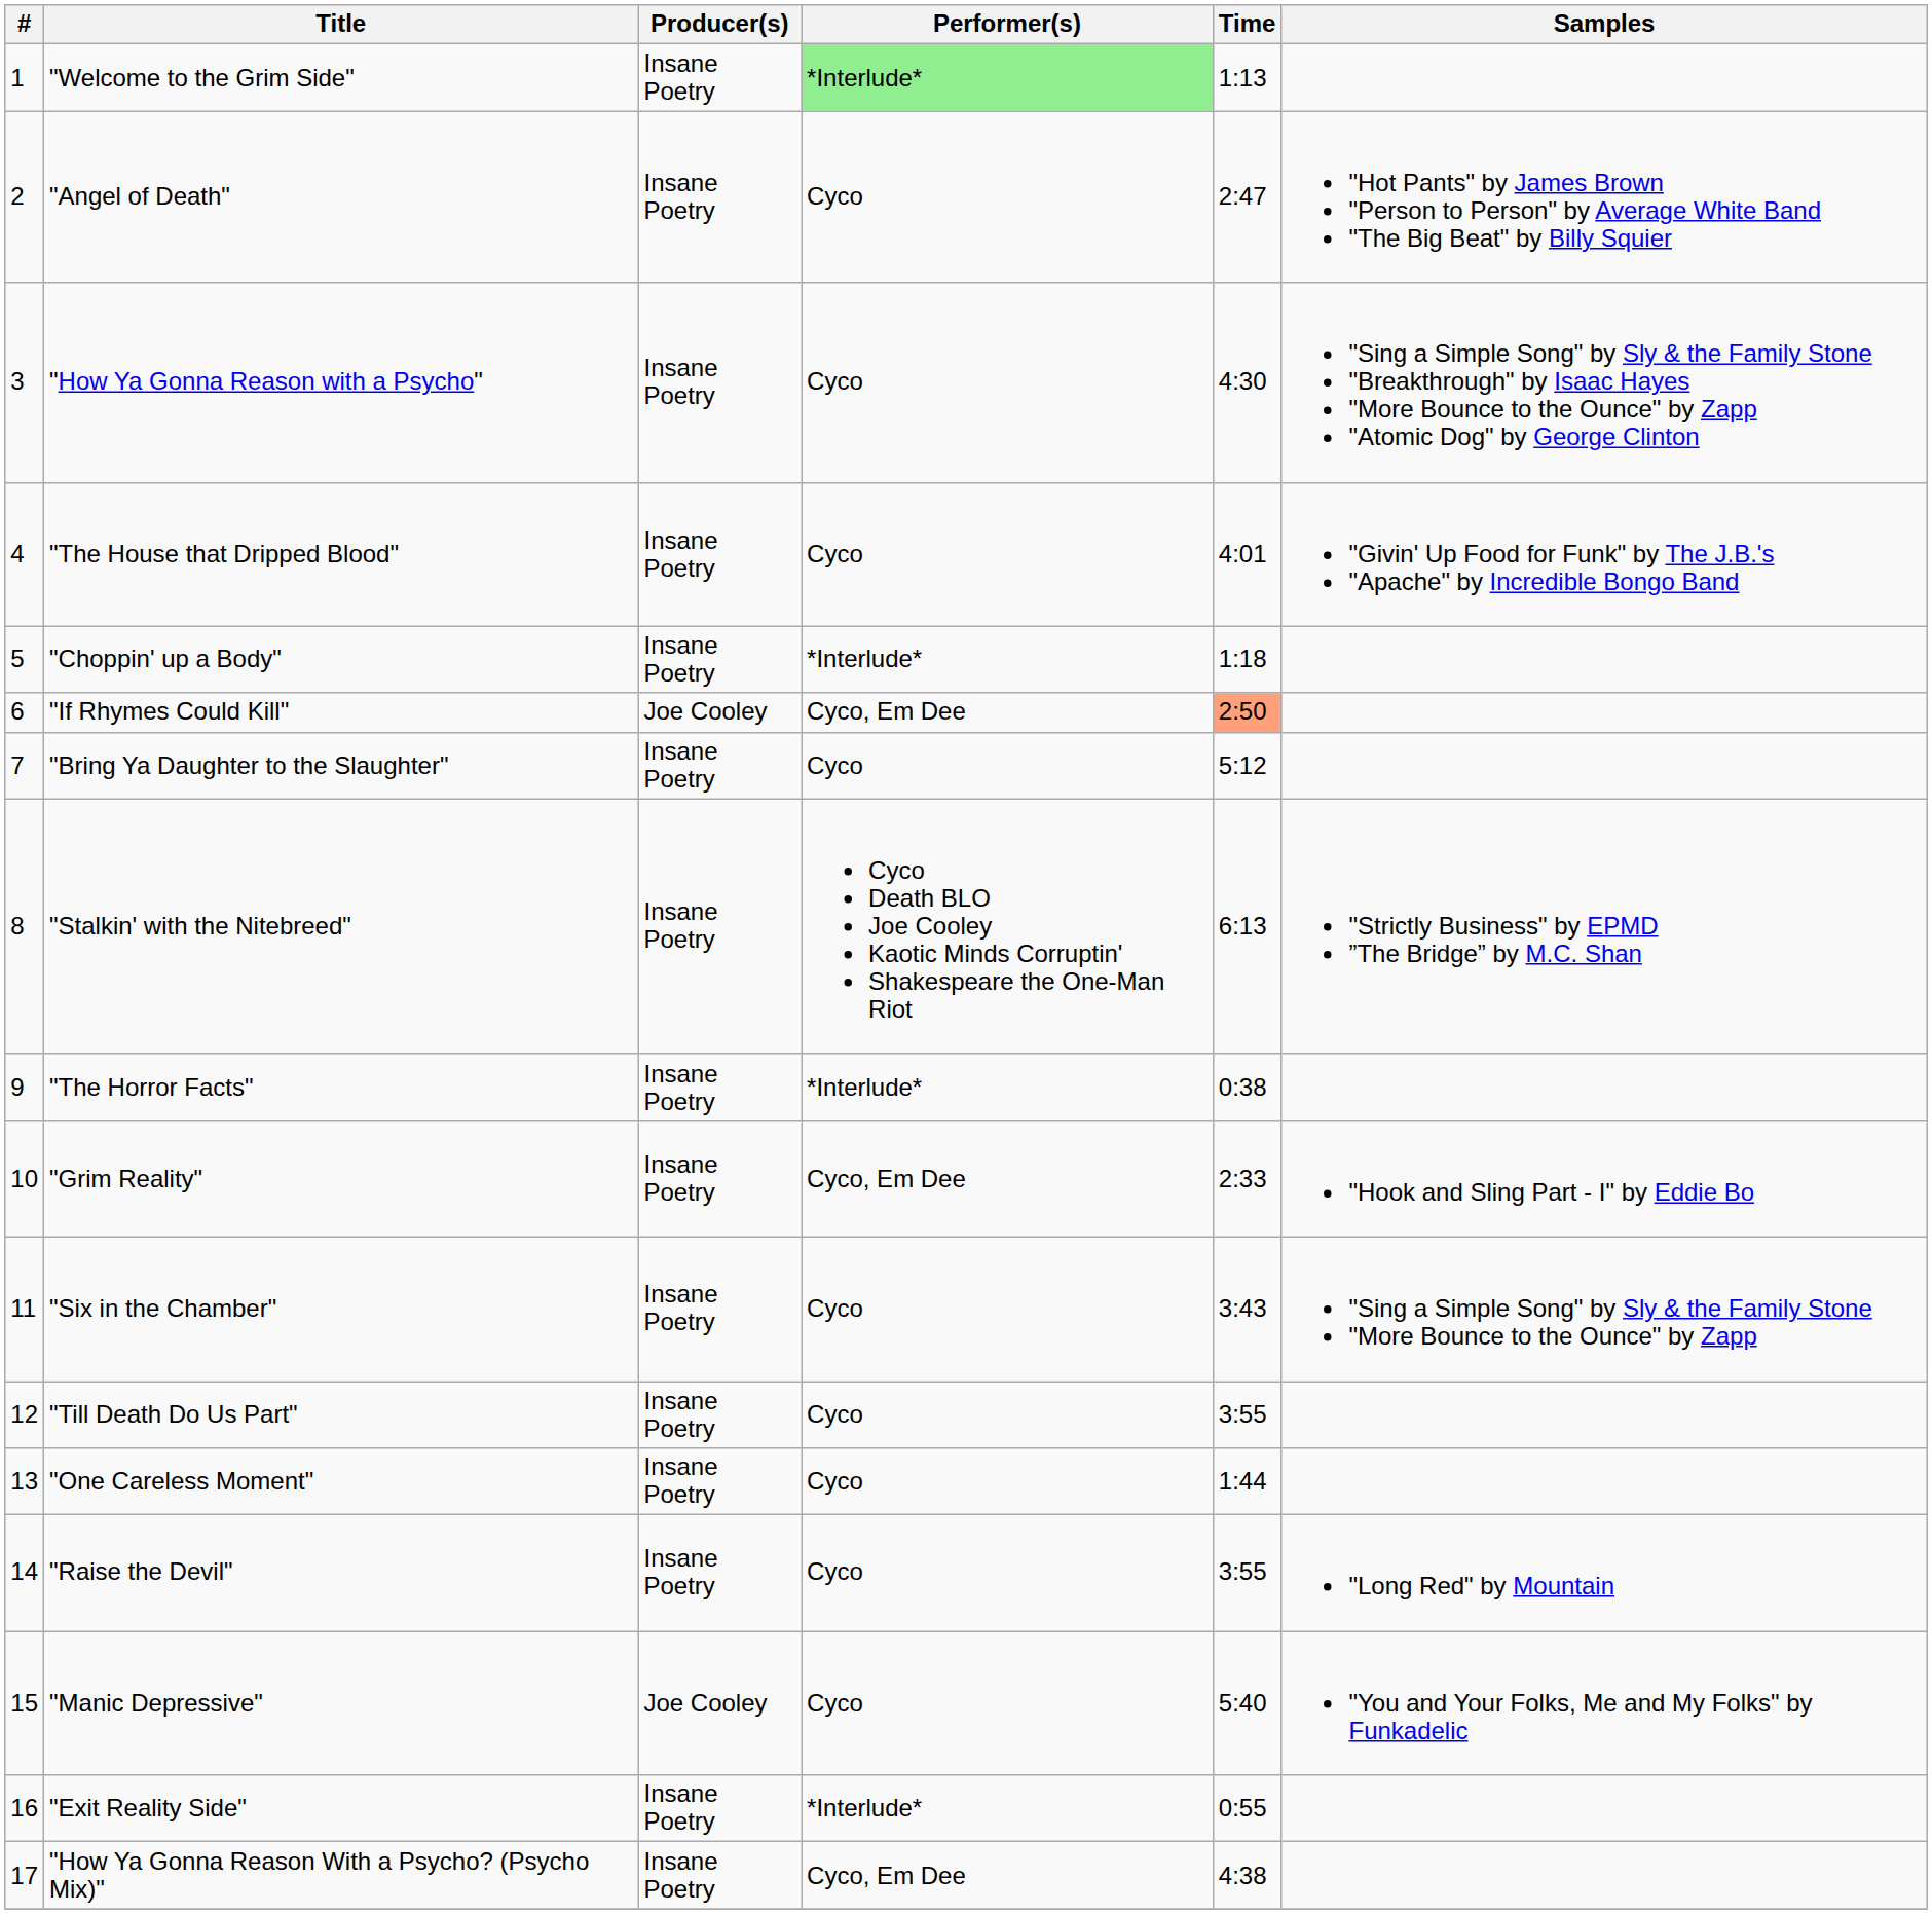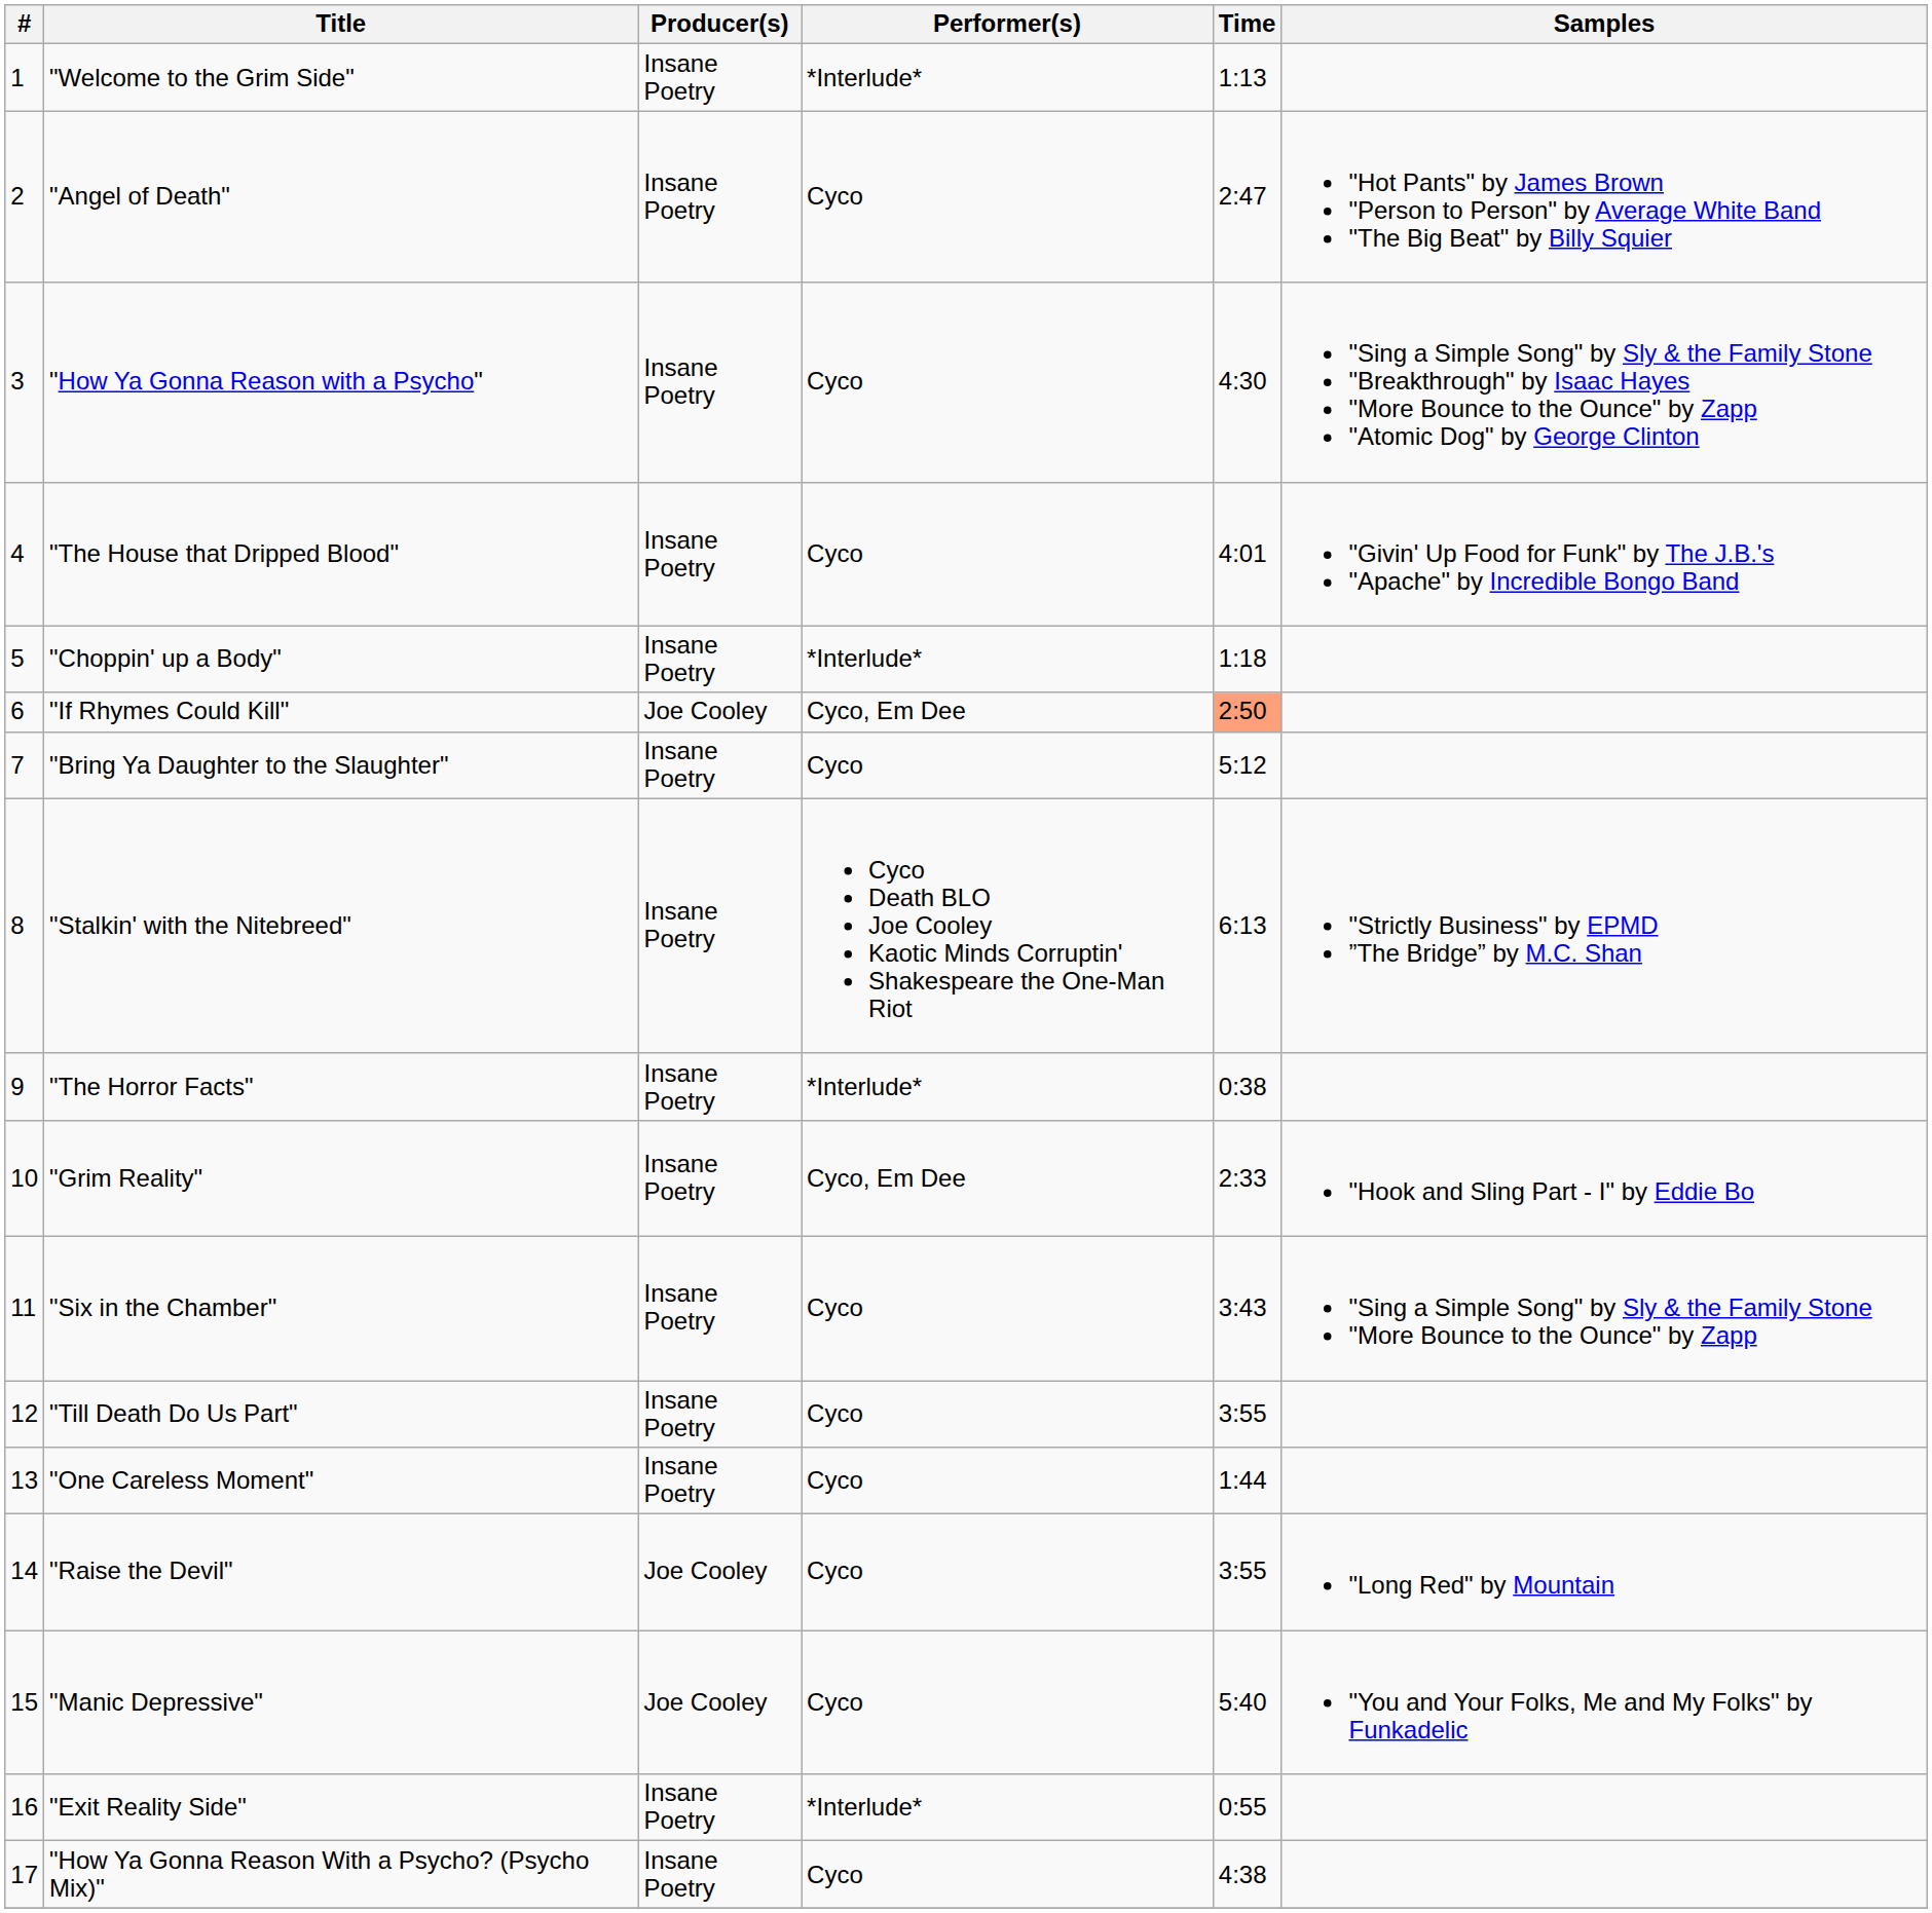 <table class="wikitable">
 <tr>
 <th align="center">#</th>
 <th align="center">Title</th>
 <th align="center">Producer(s)</th>
 <th align="center">Performer(s)</th>
 <th align="center">Time</th>
 <th align="center">Samples</th>
 </tr>
 <tr>
 <td>1</td>
 <td>"Welcome to the Grim Side"</td>
 <td>Insane Poetry</td>
-<td style="background: lightgreen;">*Interlude*</td>
+<td>*Interlude*</td>
 <td>1:13</td>
 <td></td>
 </tr>
 <tr>
 <td>2</td>
 <td>"Angel of Death"</td>
 <td>Insane Poetry</td>
 <td>Cyco</td>
 <td>2:47</td>
 <td><br><ul><li>"Hot Pants" by <a href='#'>James Brown</a></li><li>"Person to Person" by <a href='#'>Average White Band</a></li><li>"The Big Beat" by <a href='#'>Billy Squier</a></li></ul></td>
 </tr>
 <tr>
 <td>3</td>
 <td>"<a href='#'>How Ya Gonna Reason with a Psycho</a>"</td>
 <td>Insane Poetry</td>
 <td>Cyco</td>
 <td>4:30</td>
 <td><br><ul><li>"Sing a Simple Song" by <a href='#'>Sly & the Family Stone</a></li><li>"Breakthrough" by <a href='#'>Isaac Hayes</a></li><li>"More Bounce to the Ounce" by <a href='#'>Zapp</a></li><li>"Atomic Dog" by <a href='#'>George Clinton</a></li></ul></td>
 </tr>
 <tr>
 <td>4</td>
 <td>"The House that Dripped Blood"</td>
 <td>Insane Poetry</td>
 <td>Cyco</td>
 <td>4:01</td>
 <td><br><ul><li>"Givin' Up Food for Funk" by <a href='#'>The J.B.'s</a></li><li>"Apache" by <a href='#'>Incredible Bongo Band</a></li></ul></td>
 </tr>
 <tr>
 <td>5</td>
 <td>"Choppin' up a Body"</td>
 <td>Insane Poetry</td>
 <td>*Interlude*</td>
 <td>1:18</td>
 <td></td>
 </tr>
 <tr>
 <td>6</td>
 <td>"If Rhymes Could Kill"</td>
 <td>Joe Cooley</td>
 <td>Cyco, Em Dee</td>
 <td style="background: lightsalmon;">2:50</td>
 <td></td>
 </tr>
 <tr>
 <td>7</td>
 <td>"Bring Ya Daughter to the Slaughter"</td>
 <td>Insane Poetry</td>
 <td>Cyco</td>
 <td>5:12</td>
 <td></td>
 </tr>
 <tr>
 <td>8</td>
 <td>"Stalkin' with the Nitebreed"</td>
 <td>Insane Poetry</td>
 <td><br><ul><li>Cyco</li><li>Death BLO</li><li>Joe Cooley</li><li>Kaotic Minds Corruptin'</li><li>Shakespeare the One-Man Riot</li></ul></td>
 <td>6:13</td>
 <td><br><ul><li>"Strictly Business" by <a href='#'>EPMD</a></li><li>”The Bridge” by <a href='#'>M.C. Shan</a></li></ul></td>
 </tr>
 <tr>
 <td>9</td>
 <td>"The Horror Facts"</td>
 <td>Insane Poetry</td>
 <td>*Interlude*</td>
 <td>0:38</td>
 <td></td>
 </tr>
 <tr>
 <td>10</td>
 <td>"Grim Reality"</td>
 <td>Insane Poetry</td>
 <td>Cyco, Em Dee</td>
 <td>2:33</td>
 <td><br><ul><li>"Hook and Sling Part - I" by <a href='#'>Eddie Bo</a></li></ul></td>
 </tr>
 <tr>
 <td>11</td>
 <td>"Six in the Chamber"</td>
 <td>Insane Poetry</td>
 <td>Cyco</td>
 <td>3:43</td>
 <td><br><ul><li>"Sing a Simple Song" by <a href='#'>Sly & the Family Stone</a></li><li>"More Bounce to the Ounce" by <a href='#'>Zapp</a></li></ul></td>
 </tr>
 <tr>
 <td>12</td>
 <td>"Till Death Do Us Part"</td>
 <td>Insane Poetry</td>
 <td>Cyco</td>
 <td>3:55</td>
 <td></td>
 </tr>
 <tr>
 <td>13</td>
 <td>"One Careless Moment"</td>
 <td>Insane Poetry</td>
 <td>Cyco</td>
 <td>1:44</td>
 <td></td>
 </tr>
 <tr>
 <td>14</td>
 <td>"Raise the Devil"</td>
-<td>Insane Poetry</td>
+<td>Joe Cooley</td>
 <td>Cyco</td>
 <td>3:55</td>
 <td><br><ul><li>"Long Red" by <a href='#'>Mountain</a></li></ul></td>
 </tr>
 <tr>
 <td>15</td>
 <td>"Manic Depressive"</td>
 <td>Joe Cooley</td>
 <td>Cyco</td>
 <td>5:40</td>
 <td><br><ul><li>"You and Your Folks, Me and My Folks" by <a href='#'>Funkadelic</a></li></ul></td>
 </tr>
 <tr>
 <td>16</td>
 <td>"Exit Reality Side"</td>
 <td>Insane Poetry</td>
 <td>*Interlude*</td>
 <td>0:55</td>
 <td></td>
 </tr>
 <tr>
 <td>17</td>
 <td>"How Ya Gonna Reason With a Psycho? (Psycho Mix)"</td>
 <td>Insane Poetry</td>
-<td>Cyco, Em Dee</td>
+<td>Cyco</td>
 <td>4:38</td>
 <td></td>
 </tr>
 <tr>
 </tr>
 </table>
